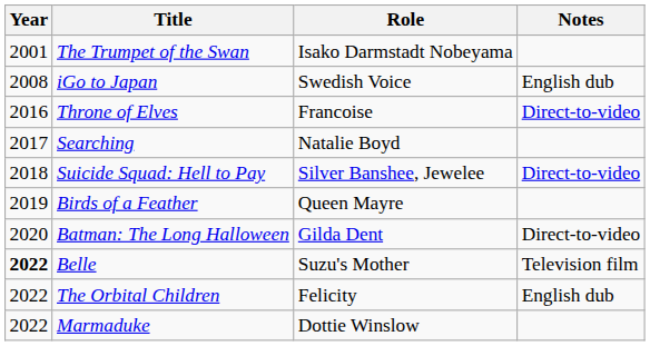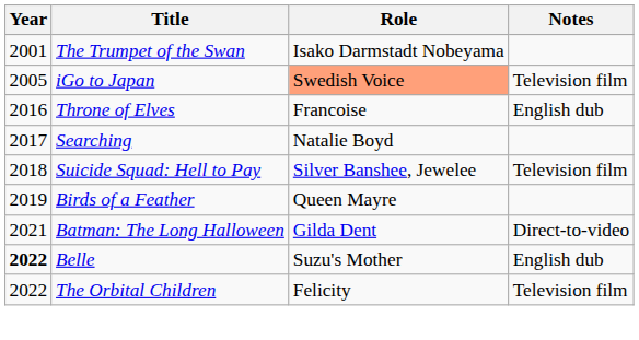 <table class="wikitable sortable">
 <tr>
 <th>Year</th>
 <th>Title</th>
 <th>Role</th>
 <th class="unsortable">Notes</th>
 </tr>
 <tr>
 <td>2001</td>
 <td><em><a href='#'>The Trumpet of the Swan</a></em></td>
 <td>Isako Darmstadt Nobeyama</td>
 <td></td>
 </tr>
 <tr>
-<td>2008</td>
+<td>2005</td>
 <td><em><a href='#'>iGo to Japan</a></em></td>
-<td>Swedish Voice</td>
-<td>English dub</td>
+<td style="background: lightsalmon;">Swedish Voice</td>
+<td>Television film</td>
 </tr>
 <tr>
 <td>2016</td>
 <td><em><a href='#'>Throne of Elves</a></em></td>
 <td>Francoise</td>
-<td><a href='#'>Direct-to-video</a></td>
+<td>English dub</td>
 </tr>
 <tr>
 <td>2017</td>
 <td><em><a href='#'>Searching</a></em></td>
 <td>Natalie Boyd</td>
 <td></td>
 </tr>
 <tr>
 <td>2018</td>
 <td><em><a href='#'>Suicide Squad: Hell to Pay</a></em></td>
 <td><a href='#'>Silver Banshee</a>, Jewelee</td>
-<td><a href='#'>Direct-to-video</a></td>
+<td>Television film</td>
 </tr>
 <tr>
 <td>2019</td>
 <td><em><a href='#'>Birds of a Feather</a></em></td>
 <td>Queen Mayre</td>
 <td></td>
 </tr>
 <tr>
-<td>2020</td>
+<td>2021</td>
 <td><em><a href='#'>Batman: The Long Halloween</a></em></td>
 <td><a href='#'>Gilda Dent</a></td>
 <td>Direct-to-video</td>
 </tr>
 <tr>
 <td><strong>2022</strong></td>
 <td><em><a href='#'>Belle</a></em></td>
 <td>Suzu's Mother</td>
-<td>Television film</td>
+<td>English dub</td>
 </tr>
 <tr>
 <td>2022</td>
 <td><em><a href='#'>The Orbital Children</a></em></td>
 <td>Felicity</td>
-<td>English dub</td>
-</tr>
-<tr>
-<td>2022</td>
-<td><em><a href='#'>Marmaduke</a></em></td>
-<td>Dottie Winslow</td>
-<td></td>
+<td>Television film</td>
 </tr>
 </table>
